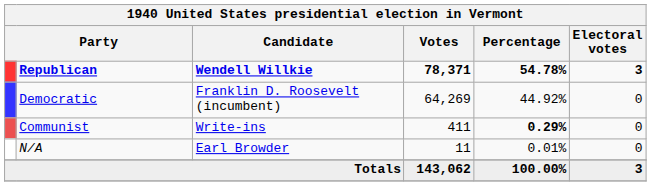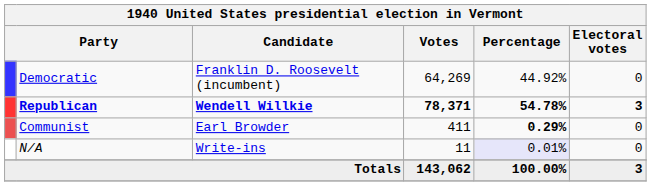 <table class="wikitable" style="font-size: 95%;">
 <tr>
 <th colspan="6">1940 United States presidential election in Vermont</th>
 </tr>
 <tr>
 <th colspan="2" style="width: 15em">Party</th>
 <th style="width: 17em">Candidate</th>
 <th style="width: 5em">Votes</th>
 <th style="width: 7em">Percentage</th>
 <th style="width: 5em">Electoral votes</th>
 </tr>
 <tr>
+<th style="background-color:#3333FF; width: 3px"></th>
+<td style="width: 130px"><a href='#'>Democratic</a></td>
+<td><a href='#'>Franklin D. Roosevelt</a> (incumbent)</td>
+<td align="right">64,269</td>
+<td align="right">44.92%</td>
+<td align="right">0</td>
+</tr>
+<tr>
 <th style="background-color:#FF3333; width: 3px"></th>
 <td style="width: 130px"><strong><a href='#'>Republican</a></strong></td>
 <td><strong><a href='#'>Wendell Willkie</a></strong></td>
 <td align="right"><strong>78,371</strong></td>
 <td align="right"><strong>54.78%</strong></td>
 <td align="right"><strong>3</strong></td>
 </tr>
 <tr>
-<th style="background-color:#3333FF; width: 3px"></th>
-<td style="width: 130px"><a href='#'>Democratic</a></td>
-<td><a href='#'>Franklin D. Roosevelt</a> (incumbent)</td>
-<td align="right">64,269</td>
-<td align="right">44.92%</td>
-<td align="right">0</td>
-</tr>
-<tr>
 <th style="background-color:#EC5050; width: 3px"></th>
 <td style="width: 130px"><a href='#'>Communist</a></td>
-<td><a href='#'>Write-ins</a></td>
+<td><a href='#'>Earl Browder</a></td>
 <td align="right">411</td>
 <td align="right"><strong>0.29%</strong></td>
 <td align="right">0</td>
 </tr>
 <tr>
 <th style="background-color:#FFFFFF; width: 3px"></th>
 <td style="width: 130px"><em>N/A</em></td>
-<td><a href='#'>Earl Browder</a></td>
+<td><a href='#'>Write-ins</a></td>
 <td align="right">11</td>
-<td align="right">0.01%</td>
+<td align="right" style="background: lavender;">0.01%</td>
 <td align="right">0</td>
 </tr>
 <tr>
 </tr>
 <tr bgcolor="#EEEEEE">
 <td colspan="3" align="right"><strong>Totals</strong></td>
 <td align="right"><strong>143,062</strong></td>
 <td align="right"><strong>100.00%</strong></td>
 <td align="right"><strong>3</strong></td>
 </tr>
 <tr bgcolor="#EEEEEE">
 </tr>
 </table>
